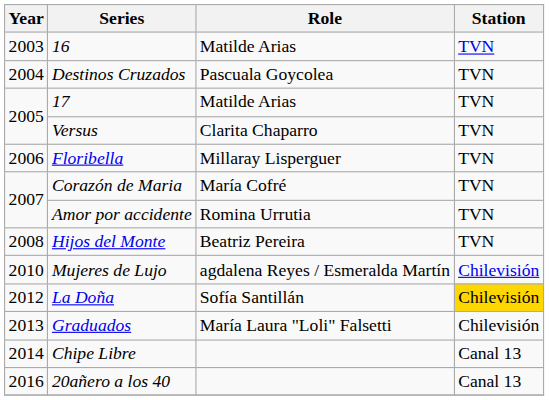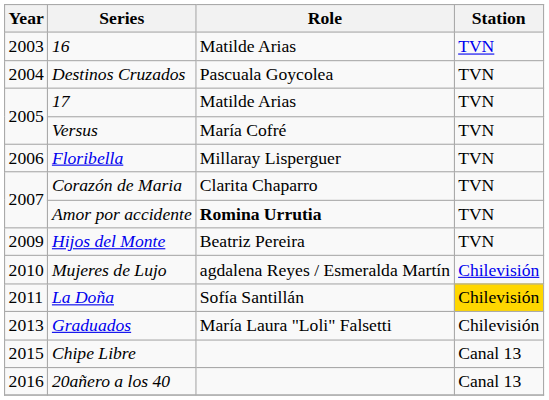 <table class="wikitable sortable">
 <tr>
 <th>Year</th>
 <th>Series</th>
 <th>Role</th>
 <th>Station</th>
 </tr>
 <tr>
 <td>2003</td>
 <td><em>16</em></td>
 <td>Matilde Arias</td>
 <td><a href='#'>TVN</a></td>
 </tr>
 <tr>
 <td>2004</td>
 <td><em>Destinos Cruzados</em></td>
 <td>Pascuala Goycolea</td>
 <td>TVN</td>
 </tr>
 <tr>
 <td rowspan="2">2005</td>
 <td><em>17</em></td>
 <td>Matilde Arias</td>
 <td>TVN</td>
 </tr>
 <tr>
 <td><em>Versus</em></td>
-<td>Clarita Chaparro</td>
+<td>María Cofré</td>
 <td>TVN</td>
 </tr>
 <tr>
 <td>2006</td>
 <td><em><a href='#'>Floribella</a></em></td>
 <td>Millaray Lisperguer</td>
 <td>TVN</td>
 </tr>
 <tr>
 <td rowspan="2">2007</td>
 <td><em>Corazón de Maria</em></td>
-<td>María Cofré</td>
+<td>Clarita Chaparro</td>
 <td>TVN</td>
 </tr>
 <tr>
 <td><em>Amor por accidente</em></td>
-<td>Romina Urrutia</td>
+<td><strong>Romina Urrutia</strong></td>
 <td>TVN</td>
 </tr>
 <tr>
-<td>2008</td>
+<td>2009</td>
 <td><em><a href='#'>Hijos del Monte</a></em></td>
 <td>Beatriz Pereira</td>
 <td>TVN</td>
 </tr>
 <tr>
 <td>2010</td>
 <td><em>Mujeres de Lujo</em></td>
 <td>agdalena Reyes / Esmeralda Martín</td>
 <td><a href='#'>Chilevisión</a></td>
 </tr>
 <tr>
-<td>2012</td>
+<td>2011</td>
 <td><em><a href='#'>La Doña</a></em></td>
 <td>Sofía Santillán</td>
 <td style="background: gold;">Chilevisión</td>
 </tr>
 <tr>
 <td>2013</td>
 <td><em><a href='#'>Graduados</a></em></td>
 <td>María Laura "Loli" Falsetti</td>
 <td>Chilevisión</td>
 </tr>
 <tr>
-<td>2014</td>
+<td>2015</td>
 <td><em>Chipe Libre</em></td>
 <td></td>
 <td>Canal 13</td>
 </tr>
 <tr>
 <td>2016</td>
 <td><em>20añero a los 40</em></td>
 <td></td>
 <td>Canal 13</td>
 </tr>
 <tr>
 </tr>
 </table>
